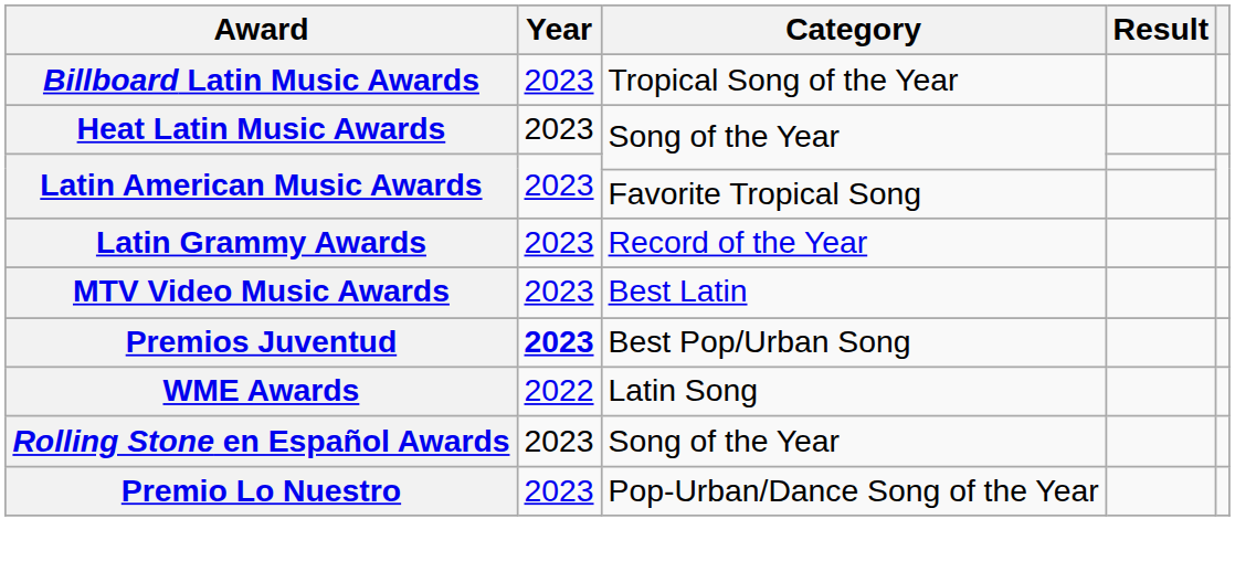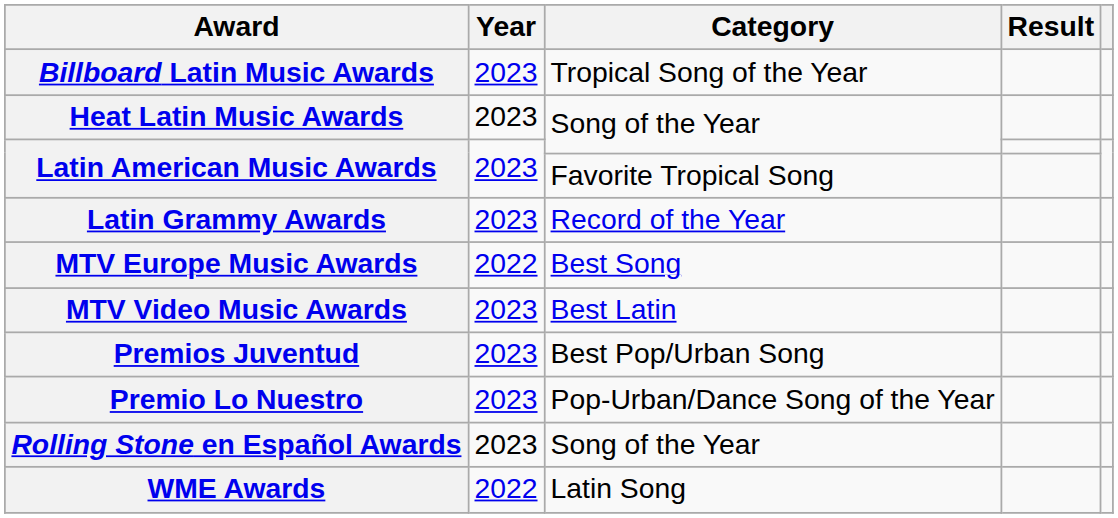 <table class="wikitable sortable plainrowheaders">
 <tr>
 <th scope="col">Award</th>
 <th scope="col">Year</th>
 <th scope="col">Category</th>
 <th scope="col">Result</th>
 <th scope="col" class="unsortable"></th>
 </tr>
 <tr>
 <th scope="row"><a href='#'><em>Billboard</em> Latin Music Awards</a></th>
 <td><a href='#'>2023</a></td>
 <td>Tropical Song of the Year</td>
 <td></td>
 <td></td>
 </tr>
 <tr>
 <th scope="row"><a href='#'>Heat Latin Music Awards</a></th>
 <td>2023</td>
 <td rowspan="2">Song of the Year</td>
 <td></td>
 <td></td>
 </tr>
 <tr>
 <th rowspan="2" scope="row"><a href='#'>Latin American Music Awards</a></th>
 <td rowspan="2"><a href='#'>2023</a></td>
 <td></td>
 <td rowspan="2"></td>
 </tr>
 <tr>
 <td>Favorite Tropical Song</td>
 <td></td>
 </tr>
 <tr>
 <th scope="row"><a href='#'>Latin Grammy Awards</a></th>
 <td><a href='#'>2023</a></td>
 <td><a href='#'>Record of the Year</a></td>
 <td></td>
 <td></td>
 </tr>
 <tr>
+<th scope="row"><a href='#'>MTV Europe Music Awards</a></th>
+<td><a href='#'>2022</a></td>
+<td><a href='#'>Best Song</a></td>
+<td></td>
+<td></td>
+</tr>
+<tr>
 <th scope="row"><a href='#'>MTV Video Music Awards</a></th>
 <td><a href='#'>2023</a></td>
 <td><a href='#'>Best Latin</a></td>
 <td></td>
 <td></td>
 </tr>
 <tr>
 <th scope="row"><a href='#'>Premios Juventud</a></th>
-<td><strong><a href='#'>2023</a></strong></td>
+<td><a href='#'>2023</a></td>
 <td>Best Pop/Urban Song</td>
 <td></td>
 <td></td>
 </tr>
 <tr>
-<th scope="row"><a href='#'>WME Awards</a></th>
-<td><a href='#'>2022</a></td>
-<td>Latin Song</td>
+<th scope="row"><a href='#'>Premio Lo Nuestro</a></th>
+<td><a href='#'>2023</a></td>
+<td>Pop-Urban/Dance Song of the Year</td>
 <td></td>
 <td></td>
 </tr>
 <tr>
 <th scope="row"><a href='#'><em>Rolling Stone</em> en Español Awards</a></th>
 <td>2023</td>
 <td>Song of the Year</td>
 <td></td>
 <td></td>
 </tr>
 <tr>
-<th scope="row"><a href='#'>Premio Lo Nuestro</a></th>
-<td><a href='#'>2023</a></td>
-<td>Pop-Urban/Dance Song of the Year</td>
+<th scope="row"><a href='#'>WME Awards</a></th>
+<td><a href='#'>2022</a></td>
+<td>Latin Song</td>
 <td></td>
 <td></td>
 </tr>
 </table>
